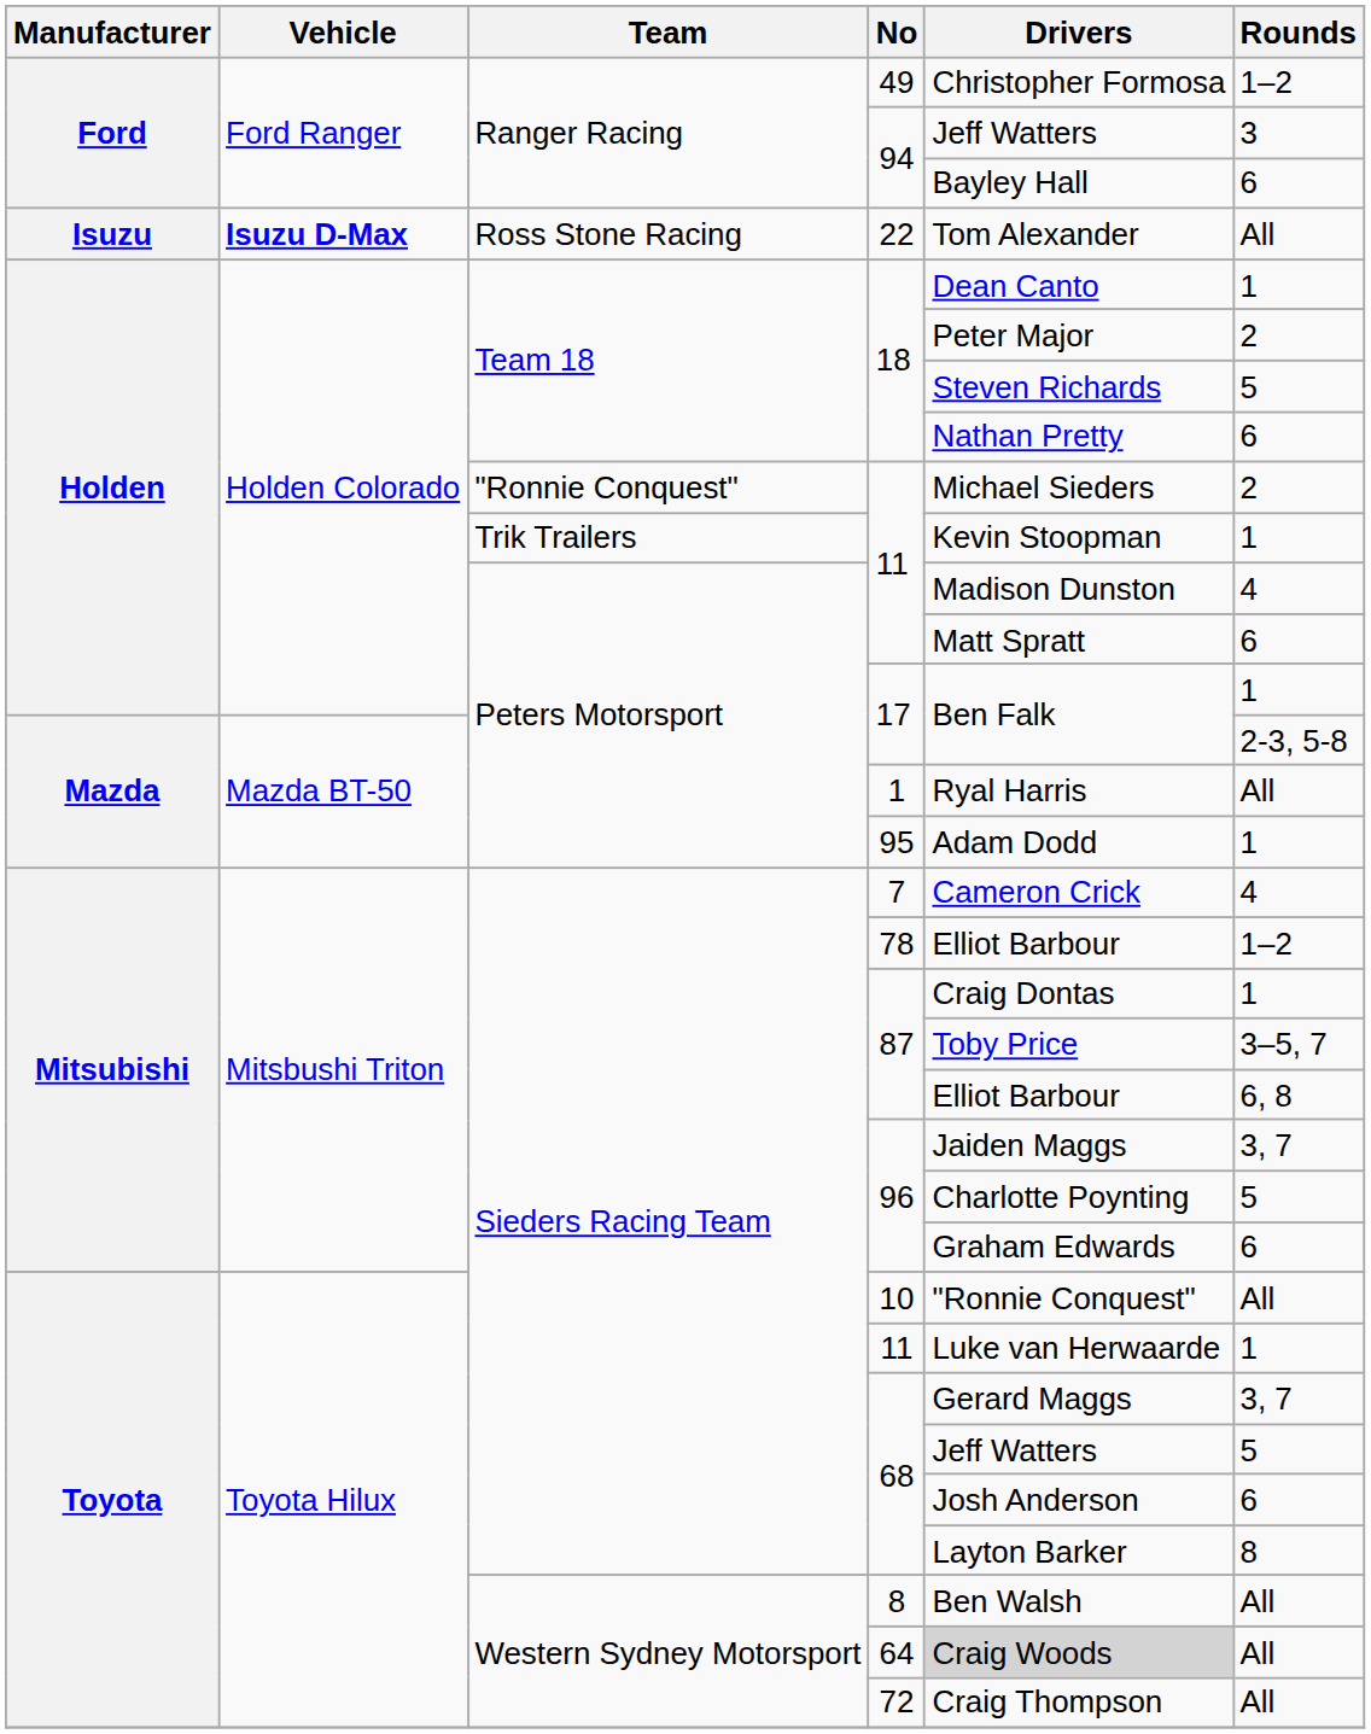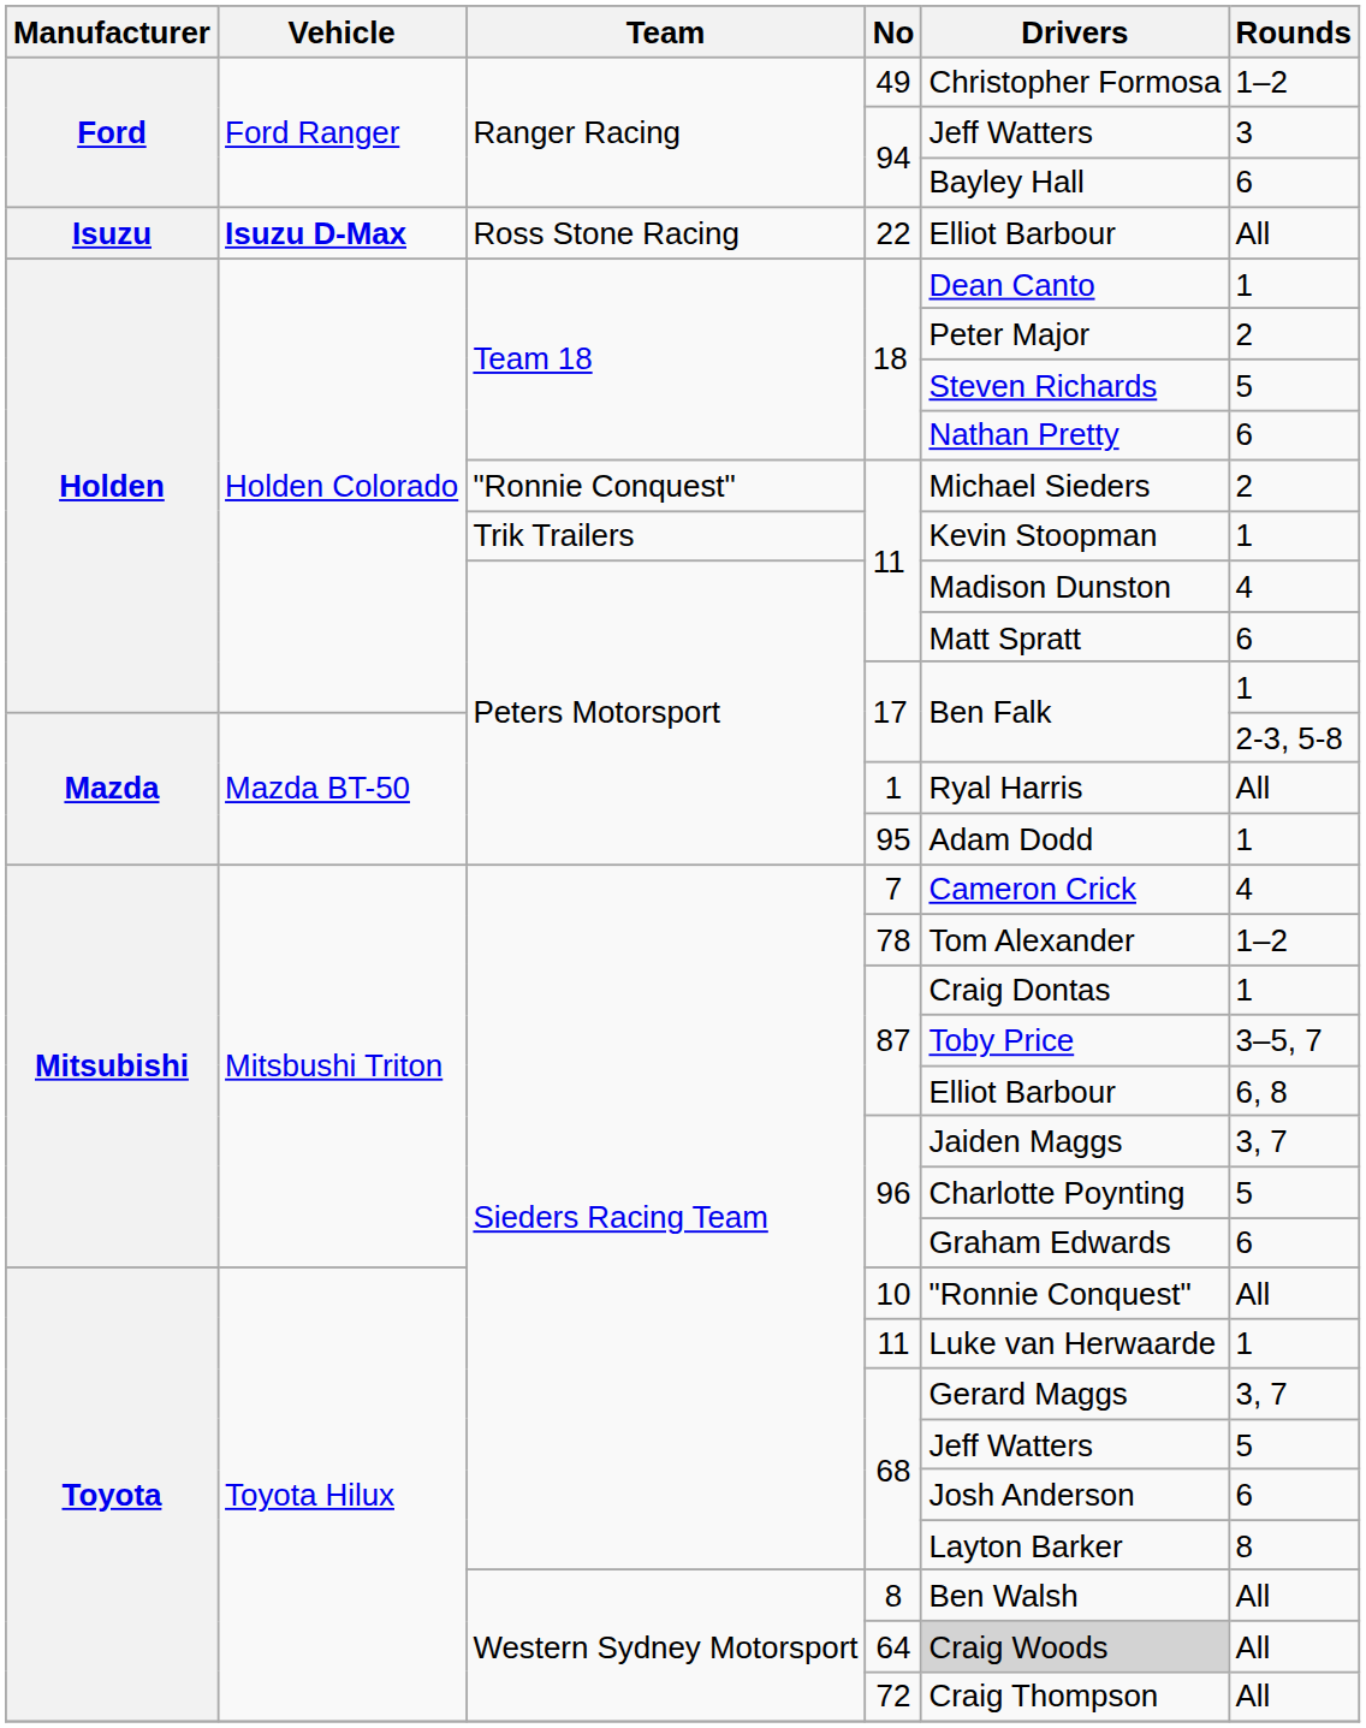 <table class="wikitable" style="font-size: 87%;">
 <tr>
 <th>Manufacturer</th>
 <th>Vehicle</th>
 <th>Team</th>
 <th>No</th>
 <th>Drivers</th>
 <th>Rounds</th>
 </tr>
 <tr>
 <th rowspan=3><a href='#'>Ford</a></th>
 <td rowspan=3><a href='#'>Ford Ranger</a></td>
 <td rowspan=3>Ranger Racing</td>
 <td align=center>49</td>
 <td> Christopher Formosa</td>
 <td>1–2</td>
 </tr>
 <tr>
 <td rowspan=2 align=center>94</td>
 <td> Jeff Watters</td>
 <td>3</td>
 </tr>
 <tr>
 <td> Bayley Hall</td>
 <td>6</td>
 </tr>
 <tr>
 <th><a href='#'>Isuzu</a></th>
 <td><strong><a href='#'>Isuzu D-Max</a></strong></td>
 <td>Ross Stone Racing</td>
 <td align="center">22</td>
-<td> Tom Alexander</td>
+<td> Elliot Barbour</td>
 <td>All</td>
 </tr>
 <tr>
 <th rowspan="9"><a href='#'>Holden</a></th>
 <td rowspan="9"><a href='#'>Holden Colorado</a></td>
 <td rowspan="4"><a href='#'>Team 18</a></td>
 <td rowspan="4">18</td>
 <td> <a href='#'>Dean Canto</a></td>
 <td>1</td>
 </tr>
 <tr>
 <td> Peter Major</td>
 <td>2</td>
 </tr>
 <tr>
 <td> <a href='#'>Steven Richards</a></td>
 <td>5</td>
 </tr>
 <tr>
 <td> <a href='#'>Nathan Pretty</a></td>
 <td>6</td>
 </tr>
 <tr>
 <td>"Ronnie Conquest"</td>
 <td rowspan="4">11</td>
 <td> Michael Sieders</td>
 <td>2</td>
 </tr>
 <tr>
 <td>Trik Trailers</td>
 <td> Kevin Stoopman</td>
 <td>1</td>
 </tr>
 <tr>
 <td rowspan="6">Peters Motorsport</td>
 <td> Madison Dunston</td>
 <td>4</td>
 </tr>
 <tr>
 <td> Matt Spratt</td>
 <td>6</td>
 </tr>
 <tr>
 <td rowspan="2">17</td>
 <td rowspan="2"> Ben Falk</td>
 <td>1</td>
 </tr>
 <tr>
 <th rowspan="3"><a href='#'>Mazda</a></th>
 <td rowspan="3"><a href='#'>Mazda BT-50</a></td>
 <td>2-3, 5-8</td>
 </tr>
 <tr>
 <td align="center">1</td>
 <td> Ryal Harris</td>
 <td>All</td>
 </tr>
 <tr>
 <td align="center">95</td>
 <td> Adam Dodd</td>
 <td>1</td>
 </tr>
 <tr>
 <th rowspan="8"><a href='#'>Mitsubishi</a></th>
 <td rowspan="8"><a href='#'>Mitsbushi Triton</a></td>
 <td rowspan="14"><a href='#'>Sieders Racing Team</a></td>
 <td align="center">7</td>
 <td> <a href='#'>Cameron Crick</a></td>
 <td>4</td>
 </tr>
 <tr>
 <td align="center">78</td>
-<td> Elliot Barbour</td>
+<td> Tom Alexander</td>
 <td>1–2</td>
 </tr>
 <tr>
 <td align="center" rowspan="3">87</td>
 <td> Craig Dontas</td>
 <td>1</td>
 </tr>
 <tr>
 <td> <a href='#'>Toby Price</a></td>
 <td>3–5, 7</td>
 </tr>
 <tr>
 <td> Elliot Barbour</td>
 <td>6, 8</td>
 </tr>
 <tr>
 <td rowspan=3 align="center">96</td>
 <td> Jaiden Maggs</td>
 <td>3, 7</td>
 </tr>
 <tr>
 <td> Charlotte Poynting</td>
 <td>5</td>
 </tr>
 <tr>
 <td> Graham Edwards</td>
 <td>6</td>
 </tr>
 <tr>
 <th rowspan="9"><a href='#'>Toyota</a></th>
 <td rowspan="9"><a href='#'>Toyota Hilux</a></td>
 <td align="center">10</td>
 <td> "Ronnie Conquest"</td>
 <td>All</td>
 </tr>
 <tr>
 <td align="center">11</td>
 <td> Luke van Herwaarde</td>
 <td>1</td>
 </tr>
 <tr>
 <td rowspan=4  align="center">68</td>
 <td> Gerard Maggs</td>
 <td>3, 7</td>
 </tr>
 <tr>
 <td> Jeff Watters</td>
 <td>5</td>
 </tr>
 <tr>
 <td> Josh Anderson</td>
 <td>6</td>
 </tr>
 <tr>
 <td> Layton Barker</td>
 <td>8</td>
 </tr>
 <tr>
 <td rowspan="3">Western Sydney Motorsport</td>
 <td align="center">8</td>
 <td> Ben Walsh</td>
 <td>All</td>
 </tr>
 <tr>
 <td align="center">64</td>
 <td style="background: lightgrey;"> Craig Woods</td>
 <td>All</td>
 </tr>
 <tr>
 <td align="center">72</td>
 <td> Craig Thompson</td>
 <td>All</td>
 </tr>
 <tr>
 </tr>
 </table>
